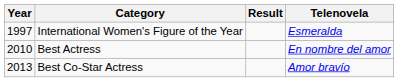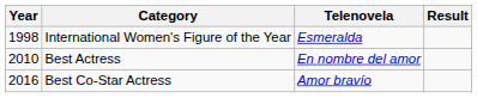 <table class="wikitable">
 <tr>
 <th>Year</th>
 <th>Category</th>
+<th>Telenovela</th>
 <th>Result</th>
-<th>Telenovela</th>
 </tr>
 <tr>
-<td>1997</td>
+<td>1998</td>
 <td>International Women's Figure of the Year</td>
+<td><em> <a href='#'>Esmeralda</a></em></td>
 <td></td>
-<td><em> <a href='#'>Esmeralda</a></em></td>
 </tr>
 <tr>
 <td>2010</td>
 <td>Best Actress</td>
+<td><em> <a href='#'>En nombre del amor</a></em></td>
 <td></td>
-<td><em> <a href='#'>En nombre del amor</a></em></td>
 </tr>
 <tr>
-<td>2013</td>
+<td>2016</td>
 <td>Best Co-Star Actress</td>
+<td><em><a href='#'>Amor bravío</a></em></td>
 <td></td>
-<td><em><a href='#'>Amor bravío</a></em></td>
 </tr>
 </table>
